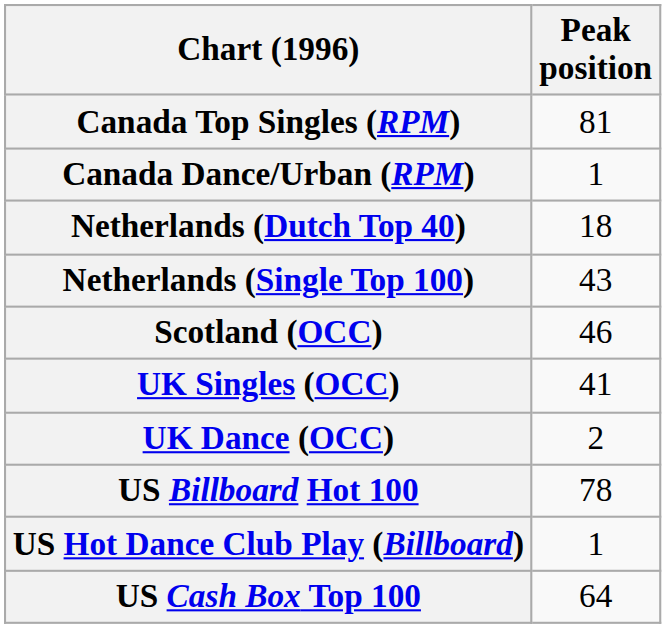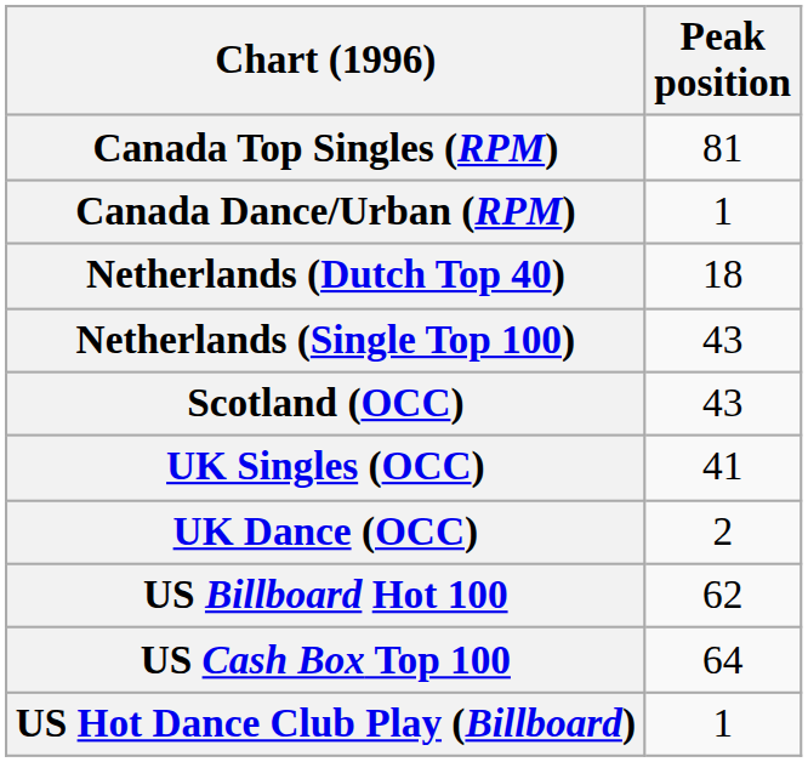 <table class="wikitable sortable plainrowheaders" style="text-align:center">
 <tr>
 <th scope="col">Chart (1996)</th>
 <th scope="col">Peak<br>position</th>
 </tr>
 <tr>
 <th scope="row">Canada Top Singles (<a href='#'><em>RPM</em></a>)</th>
 <td>81</td>
 </tr>
 <tr>
 <th scope="row">Canada Dance/Urban (<a href='#'><em>RPM</em></a>)</th>
 <td>1</td>
 </tr>
 <tr>
 <th scope="row">Netherlands (<a href='#'>Dutch Top 40</a>)</th>
 <td>18</td>
 </tr>
 <tr>
 <th scope="row">Netherlands (<a href='#'>Single Top 100</a>)</th>
 <td>43</td>
 </tr>
 <tr>
 <th scope="row">Scotland (<a href='#'>OCC</a>)</th>
-<td>46</td>
+<td>43</td>
 </tr>
 <tr>
 <th scope="row"><a href='#'>UK Singles</a> (<a href='#'>OCC</a>)</th>
 <td>41</td>
 </tr>
 <tr>
 <th scope="row"><a href='#'>UK Dance</a> (<a href='#'>OCC</a>)</th>
 <td>2</td>
 </tr>
 <tr>
 <th scope="row">US <em><a href='#'>Billboard</a></em> <a href='#'>Hot 100</a></th>
-<td>78</td>
+<td>62</td>
+</tr>
+<tr>
+<th scope="row">US <a href='#'><em>Cash Box</em> Top 100</a></th>
+<td>64</td>
 </tr>
 <tr>
 <th scope="row">US <a href='#'>Hot Dance Club Play</a> (<em><a href='#'>Billboard</a></em>)</th>
 <td>1</td>
 </tr>
-<tr>
-<th scope="row">US <a href='#'><em>Cash Box</em> Top 100</a></th>
-<td>64</td>
-</tr>
 </table>
